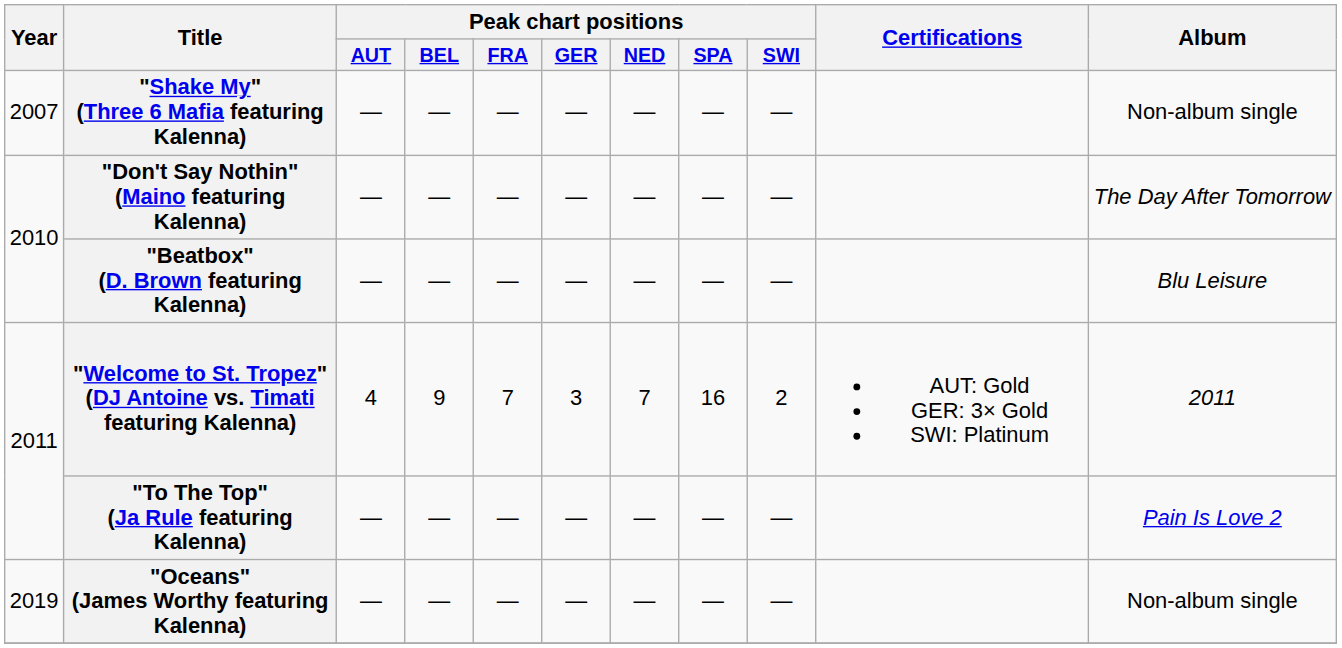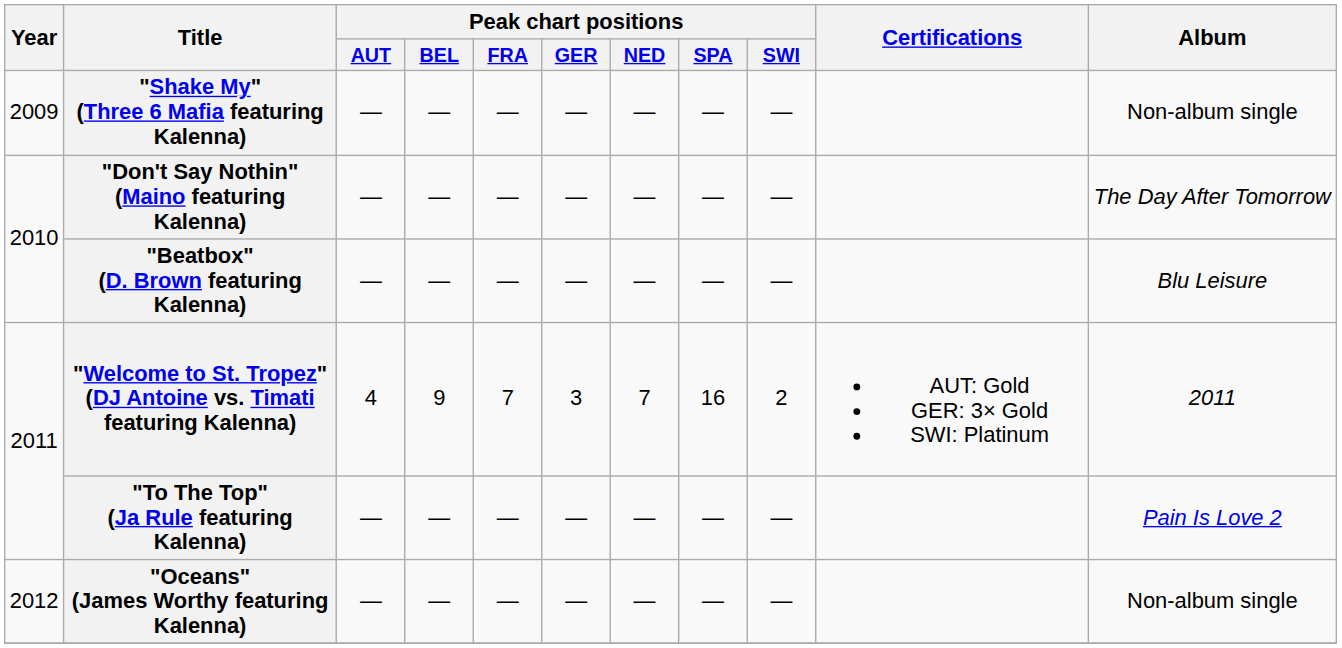 <table class="wikitable plainrowheaders" style="text-align:center;">
 <tr>
 <th scope="col" rowspan="2">Year</th>
 <th scope="col" rowspan="2" style="width:12em;">Title</th>
 <th scope="col" colspan="7">Peak chart positions</th>
 <th scope="col" rowspan="2" style="width:12em;"><a href='#'>Certifications</a></th>
 <th scope="col" rowspan="2">Album</th>
 </tr>
 <tr>
 <th scope="col" style="width:3em;font-size:90%;"><a href='#'>AUT</a><br></th>
 <th scope="col" style="width:3em;font-size:90%;"><a href='#'>BEL</a><br></th>
 <th scope="col" style="width:3em;font-size:90%;"><a href='#'>FRA</a><br></th>
 <th scope="col" style="width:3em;font-size:90%;"><a href='#'>GER</a><br></th>
 <th scope="col" style="width:3em;font-size:90%;"><a href='#'>NED</a><br></th>
 <th scope="col" style="width:3em;font-size:90%;"><a href='#'>SPA</a><br></th>
 <th scope="col" style="width:3em;font-size:90%;"><a href='#'>SWI</a><br></th>
 </tr>
 <tr>
-<td>2007</td>
+<td>2009</td>
 <th scope="row">"<a href='#'>Shake My</a>"<br><span>(<a href='#'>Three 6 Mafia</a> featuring Kalenna)</span></th>
 <td>—</td>
 <td>—</td>
 <td>—</td>
 <td>—</td>
 <td>—</td>
 <td>—</td>
 <td>—</td>
 <td></td>
 <td>Non-album single</td>
 </tr>
 <tr>
 <td rowspan="2">2010</td>
 <th scope="row">"Don't Say Nothin"<br><span>(<a href='#'>Maino</a> featuring Kalenna)</span></th>
 <td>—</td>
 <td>—</td>
 <td>—</td>
 <td>—</td>
 <td>—</td>
 <td>—</td>
 <td>—</td>
 <td></td>
 <td><em>The Day After Tomorrow</em></td>
 </tr>
 <tr>
 <th scope="row">"Beatbox"<br><span>(<a href='#'>D. Brown</a> featuring Kalenna)</span></th>
 <td>—</td>
 <td>—</td>
 <td>—</td>
 <td>—</td>
 <td>—</td>
 <td>—</td>
 <td>—</td>
 <td></td>
 <td><em>Blu Leisure</em></td>
 </tr>
 <tr>
 <td rowspan="2">2011</td>
 <th scope="row">"<a href='#'>Welcome to St. Tropez</a>"<br><span>(<a href='#'>DJ Antoine</a> vs. <a href='#'>Timati</a> featuring Kalenna)</span></th>
 <td>4</td>
 <td>9</td>
 <td>7</td>
 <td>3</td>
 <td>7</td>
 <td>16</td>
 <td>2</td>
 <td><br><ul><li>AUT: Gold</li><li>GER: 3× Gold</li><li>SWI: Platinum</li></ul></td>
 <td><em>2011</em></td>
 </tr>
 <tr>
 <th scope="row">"To The Top"<br><span>(<a href='#'>Ja Rule</a> featuring Kalenna)</span></th>
 <td>—</td>
 <td>—</td>
 <td>—</td>
 <td>—</td>
 <td>—</td>
 <td>—</td>
 <td>—</td>
 <td></td>
 <td><em><a href='#'>Pain Is Love 2</a></em></td>
 </tr>
 <tr>
-<td>2019</td>
+<td>2012</td>
 <th scope="row">"Oceans"<br><span>(James Worthy featuring Kalenna)</span></th>
 <td>—</td>
 <td>—</td>
 <td>—</td>
 <td>—</td>
 <td>—</td>
 <td>—</td>
 <td>—</td>
 <td></td>
 <td>Non-album single</td>
 </tr>
 <tr>
 </tr>
 </table>
